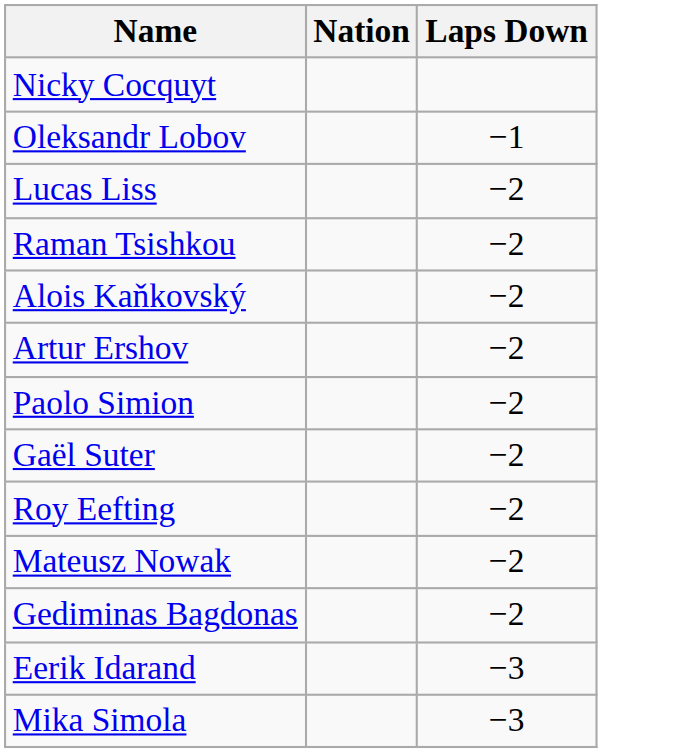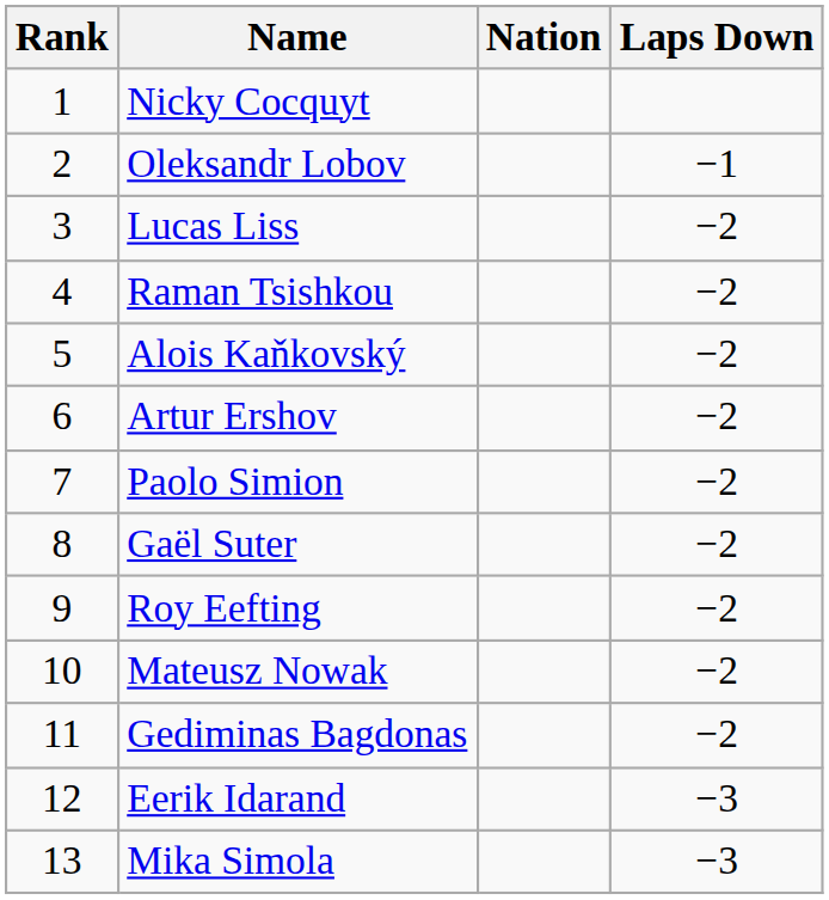 <table class="wikitable sortable" style="text-align:center">
 <tr>
+<th>Rank</th>
 <th>Name</th>
 <th>Nation</th>
 <th>Laps Down</th>
 </tr>
 <tr>
+<td>1</td>
 <td align=left><a href='#'>Nicky Cocquyt</a></td>
 <td align=left></td>
 <td></td>
 </tr>
 <tr>
+<td>2</td>
 <td align=left><a href='#'>Oleksandr Lobov</a></td>
 <td align=left></td>
 <td>−1</td>
 </tr>
 <tr>
+<td>3</td>
 <td align=left><a href='#'>Lucas Liss</a></td>
 <td align=left></td>
 <td>−2</td>
 </tr>
 <tr>
+<td>4</td>
 <td align=left><a href='#'>Raman Tsishkou</a></td>
 <td align=left></td>
 <td>−2</td>
 </tr>
 <tr>
+<td>5</td>
 <td align=left><a href='#'>Alois Kaňkovský</a></td>
 <td align=left></td>
 <td>−2</td>
 </tr>
 <tr>
+<td>6</td>
 <td align=left><a href='#'>Artur Ershov</a></td>
 <td align=left></td>
 <td>−2</td>
 </tr>
 <tr>
+<td>7</td>
 <td align=left><a href='#'>Paolo Simion</a></td>
 <td align=left></td>
 <td>−2</td>
 </tr>
 <tr>
+<td>8</td>
 <td align=left><a href='#'>Gaël Suter</a></td>
 <td align=left></td>
 <td>−2</td>
 </tr>
 <tr>
+<td>9</td>
 <td align=left><a href='#'>Roy Eefting</a></td>
 <td align=left></td>
 <td>−2</td>
 </tr>
 <tr>
+<td>10</td>
 <td align=left><a href='#'>Mateusz Nowak</a></td>
 <td align=left></td>
 <td>−2</td>
 </tr>
 <tr>
+<td>11</td>
 <td align=left><a href='#'>Gediminas Bagdonas</a></td>
 <td align=left></td>
 <td>−2</td>
 </tr>
 <tr>
+<td>12</td>
 <td align=left><a href='#'>Eerik Idarand</a></td>
 <td align=left></td>
 <td>−3</td>
 </tr>
 <tr>
+<td>13</td>
 <td align=left><a href='#'>Mika Simola</a></td>
 <td align=left></td>
 <td>−3</td>
 </tr>
 </table>
